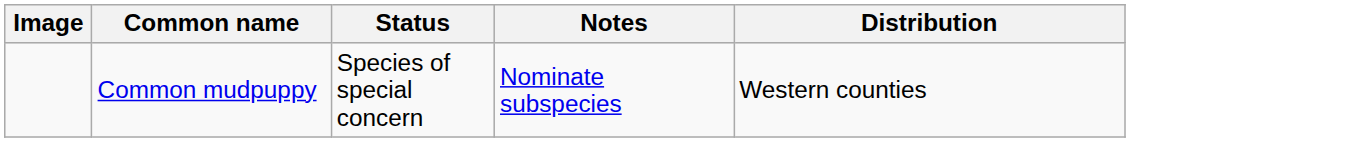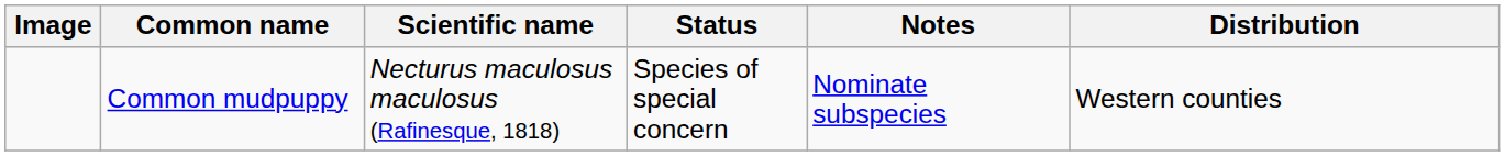 <table class="wikitable">
 <tr>
 <th scope="col" style="width: 50px;">Image</th>
 <th scope="col" style="width: 150px;">Common name</th>
+<th scope="col" style="width: 150px;">Scientific name</th>
 <th scope="col" style="width: 100px;">Status</th>
 <th scope="col" style="width: 150px;">Notes</th>
 <th scope="col" style="width: 250px;">Distribution</th>
 </tr>
 <tr>
 <td></td>
 <td><a href='#'>Common mudpuppy</a></td>
+<td><em>Necturus maculosus maculosus</em><br><small>(<a href='#'>Rafinesque</a>, 1818)</small></td>
 <td>Species of special concern</td>
 <td><a href='#'>Nominate subspecies</a></td>
 <td>Western counties</td>
 </tr>
 </table>
